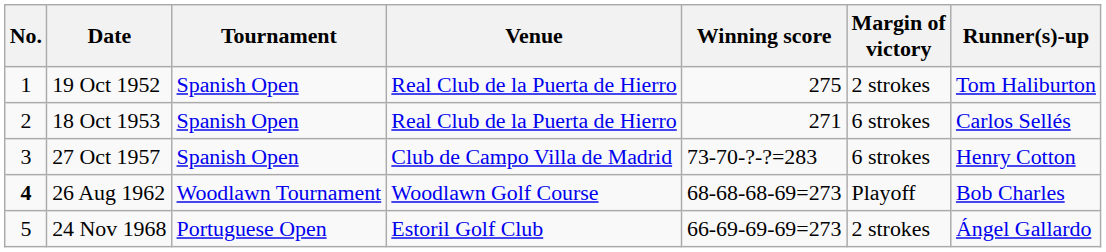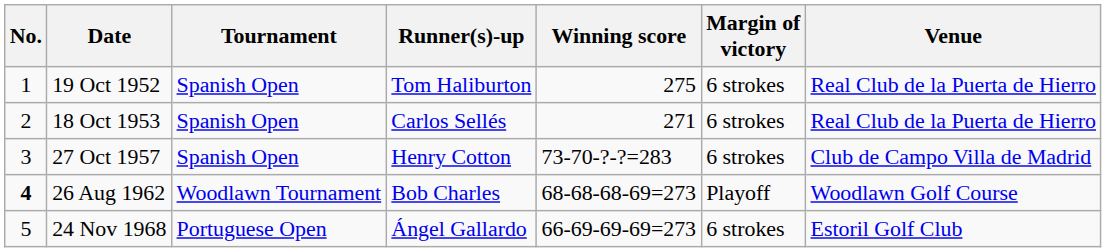 <table class="wikitable" style="font-size:95%;">
 <tr>
 <th>No.</th>
 <th>Date</th>
 <th>Tournament</th>
-<th>Venue</th>
+<th>Runner(s)-up</th>
 <th>Winning score</th>
 <th>Margin of<br>victory</th>
-<th>Runner(s)-up</th>
+<th>Venue</th>
 </tr>
 <tr>
 <td align=center>1</td>
 <td>19 Oct 1952</td>
 <td><a href='#'>Spanish Open</a></td>
+<td> <a href='#'>Tom Haliburton</a></td>
+<td align=right>275</td>
+<td>6 strokes</td>
 <td><a href='#'>Real Club de la Puerta de Hierro</a></td>
-<td align=right>275</td>
-<td>2 strokes</td>
-<td> <a href='#'>Tom Haliburton</a></td>
 </tr>
 <tr>
 <td align=center>2</td>
 <td>18 Oct 1953</td>
 <td><a href='#'>Spanish Open</a></td>
-<td><a href='#'>Real Club de la Puerta de Hierro</a></td>
+<td> <a href='#'>Carlos Sellés</a></td>
 <td align=right>271</td>
 <td>6 strokes</td>
-<td> <a href='#'>Carlos Sellés</a></td>
+<td><a href='#'>Real Club de la Puerta de Hierro</a></td>
 </tr>
 <tr>
 <td align=center>3</td>
 <td>27 Oct 1957</td>
 <td><a href='#'>Spanish Open</a></td>
-<td><a href='#'>Club de Campo Villa de Madrid</a></td>
+<td> <a href='#'>Henry Cotton</a></td>
 <td>73-70-?-?=283</td>
 <td>6 strokes</td>
-<td> <a href='#'>Henry Cotton</a></td>
+<td><a href='#'>Club de Campo Villa de Madrid</a></td>
 </tr>
 <tr>
 <td align=center><strong>4</strong></td>
 <td>26 Aug 1962</td>
 <td><a href='#'>Woodlawn Tournament</a></td>
-<td><a href='#'>Woodlawn Golf Course</a></td>
+<td> <a href='#'>Bob Charles</a></td>
 <td>68-68-68-69=273</td>
 <td>Playoff</td>
-<td> <a href='#'>Bob Charles</a></td>
+<td><a href='#'>Woodlawn Golf Course</a></td>
 </tr>
 <tr>
 <td align=center>5</td>
 <td>24 Nov 1968</td>
 <td><a href='#'>Portuguese Open</a></td>
+<td> <a href='#'>Ángel Gallardo</a></td>
+<td>66-69-69-69=273</td>
+<td>6 strokes</td>
 <td><a href='#'>Estoril Golf Club</a></td>
-<td>66-69-69-69=273</td>
-<td>2 strokes</td>
-<td> <a href='#'>Ángel Gallardo</a></td>
 </tr>
 </table>
